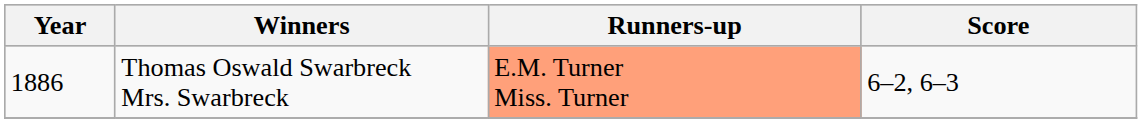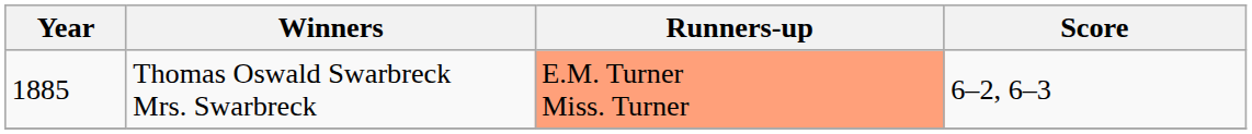 <table class="wikitable">
 <tr>
 <th style="width:60px;">Year</th>
 <th style="width:220px;">Winners</th>
 <th style="width:220px;">Runners-up</th>
 <th style="width:160px;">Score</th>
 </tr>
 <tr>
-<td>1886</td>
+<td>1885</td>
 <td> Thomas Oswald Swarbreck<br> Mrs. Swarbreck</td>
 <td style="background: lightsalmon;"> E.M. Turner <br> Miss. Turner</td>
 <td>6–2, 6–3</td>
 </tr>
 <tr>
 </tr>
 </table>
